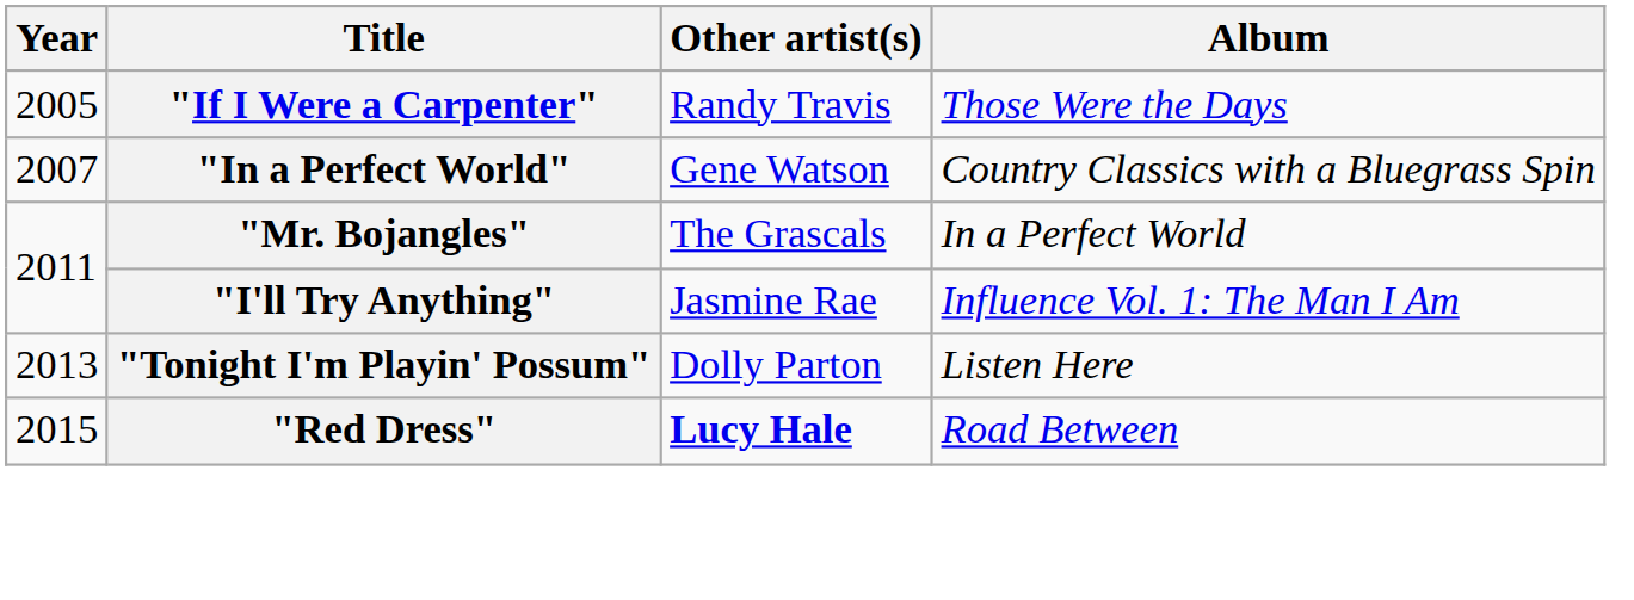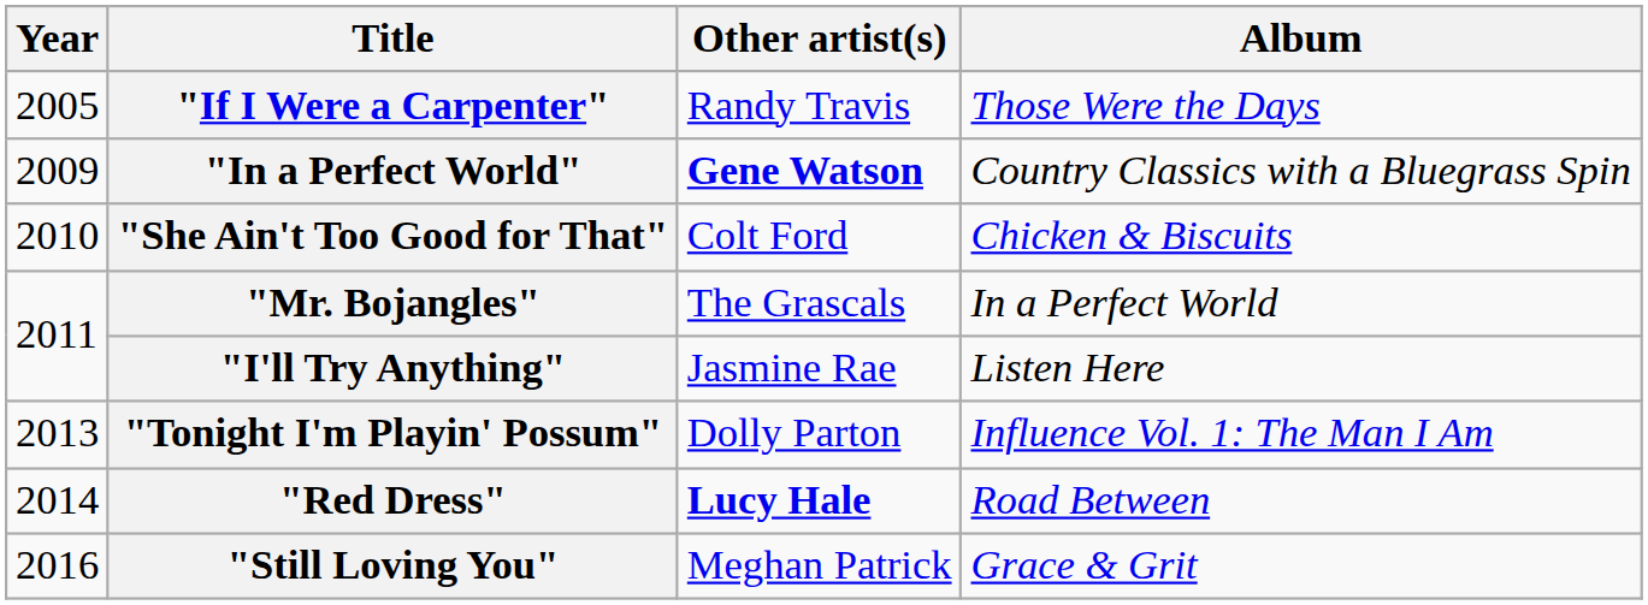 <table class="wikitable plainrowheaders">
 <tr>
 <th scope="col">Year</th>
 <th scope="col">Title</th>
 <th scope="col">Other artist(s)</th>
 <th scope="col">Album</th>
 </tr>
 <tr>
 <td>2005</td>
 <th scope="row">"<a href='#'>If I Were a Carpenter</a>"</th>
 <td><a href='#'>Randy Travis</a></td>
 <td><em><a href='#'>Those Were the Days</a></em></td>
 </tr>
 <tr>
-<td>2007</td>
+<td>2009</td>
 <th scope="row">"In a Perfect World"</th>
-<td><a href='#'>Gene Watson</a></td>
+<td><strong><a href='#'>Gene Watson</a></strong></td>
 <td><em>Country Classics with a Bluegrass Spin</em></td>
+</tr>
+<tr>
+<td>2010</td>
+<th scope="row">"She Ain't Too Good for That"</th>
+<td><a href='#'>Colt Ford</a></td>
+<td><em><a href='#'>Chicken & Biscuits</a></em></td>
 </tr>
 <tr>
 <td rowspan="2">2011</td>
 <th scope="row">"Mr. Bojangles"</th>
 <td><a href='#'>The Grascals</a></td>
 <td><em>In a Perfect World</em></td>
 </tr>
 <tr>
 <th scope="row">"I'll Try Anything"</th>
 <td><a href='#'>Jasmine Rae</a></td>
-<td><em><a href='#'>Influence Vol. 1: The Man I Am</a></em></td>
+<td><em>Listen Here</em></td>
 </tr>
 <tr>
 <td>2013</td>
 <th scope="row">"Tonight I'm Playin' Possum"</th>
 <td><a href='#'>Dolly Parton</a></td>
-<td><em>Listen Here</em></td>
+<td><em><a href='#'>Influence Vol. 1: The Man I Am</a></em></td>
 </tr>
 <tr>
-<td>2015</td>
+<td>2014</td>
 <th scope="row">"Red Dress"</th>
 <td><strong><a href='#'>Lucy Hale</a></strong></td>
 <td><em><a href='#'>Road Between</a></em></td>
 </tr>
+<tr>
+<td>2016</td>
+<th scope="row">"Still Loving You"</th>
+<td><a href='#'>Meghan Patrick</a></td>
+<td><em><a href='#'>Grace & Grit</a></em></td>
+</tr>
 </table>
